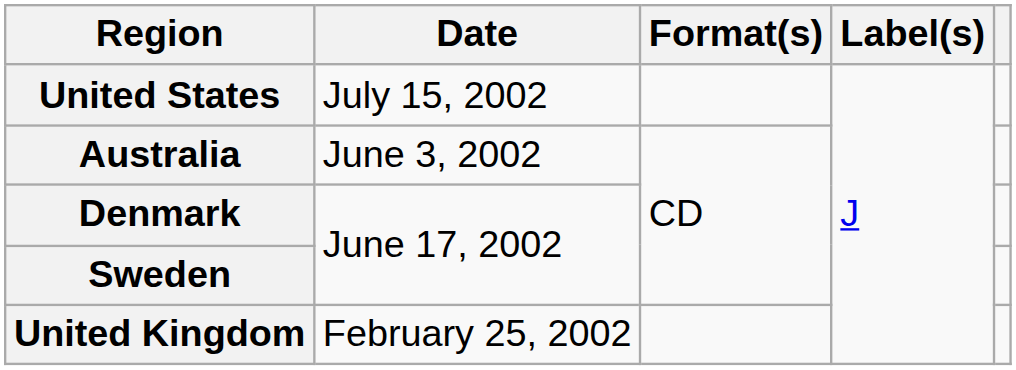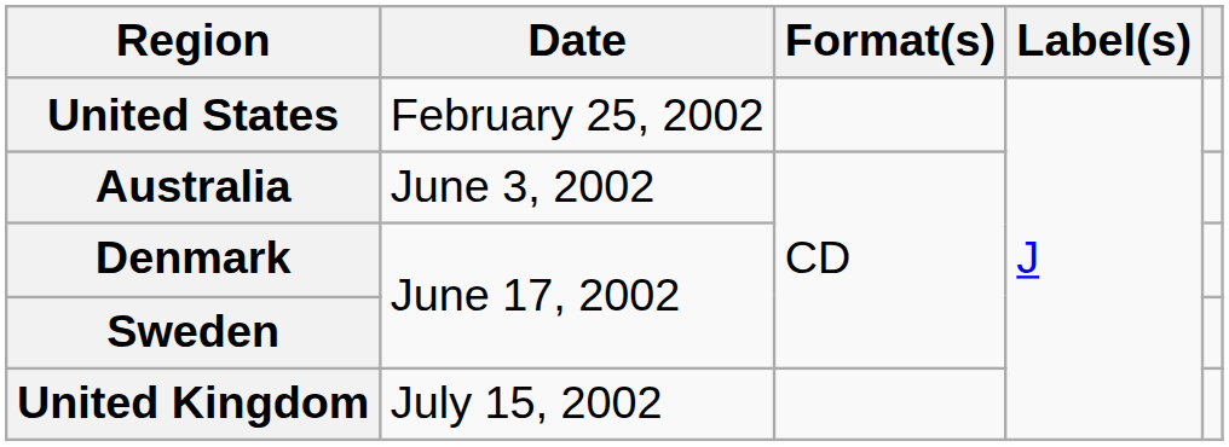 <table class="wikitable plainrowheaders">
 <tr>
 <th scope="col">Region</th>
 <th scope="col">Date</th>
 <th scope="col">Format(s)</th>
 <th scope="col">Label(s)</th>
 <th scope="col"></th>
 </tr>
 <tr>
 <th scope="row">United States</th>
-<td>July 15, 2002</td>
+<td>February 25, 2002</td>
 <td></td>
 <td rowspan="5"><a href='#'>J</a></td>
 <td></td>
 </tr>
 <tr>
 <th scope="row">Australia</th>
 <td>June 3, 2002</td>
 <td rowspan="3">CD</td>
 <td></td>
 </tr>
 <tr>
 <th scope="row">Denmark</th>
 <td rowspan="2">June 17, 2002</td>
 <td></td>
 </tr>
 <tr>
 <th scope="row">Sweden</th>
 <td></td>
 </tr>
 <tr>
 <th scope="row">United Kingdom</th>
-<td>February 25, 2002</td>
+<td>July 15, 2002</td>
 <td></td>
 <td></td>
 </tr>
 </table>
